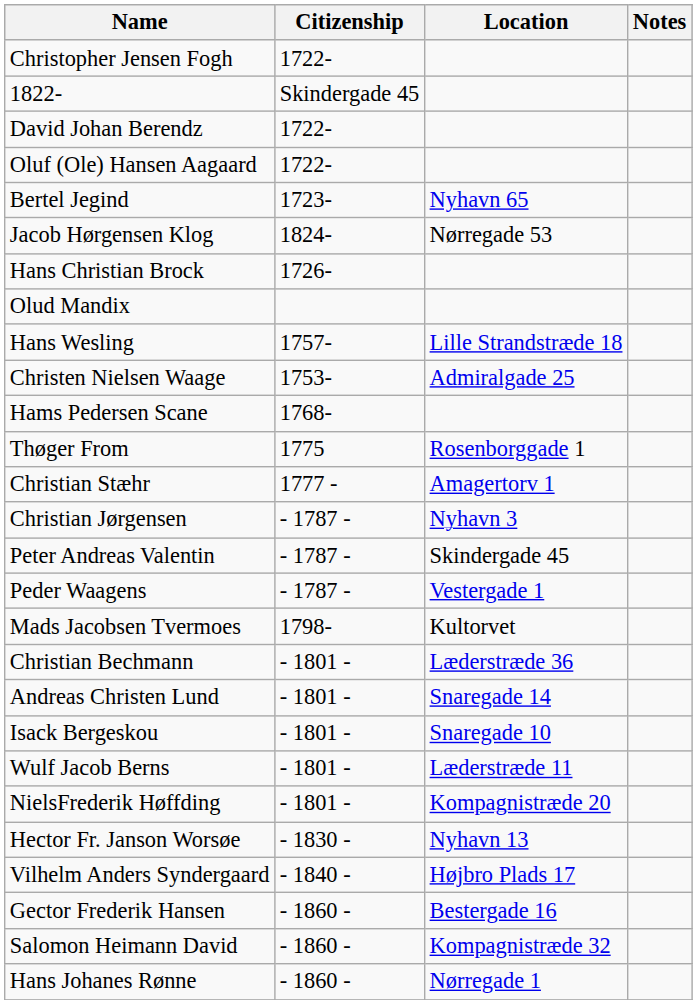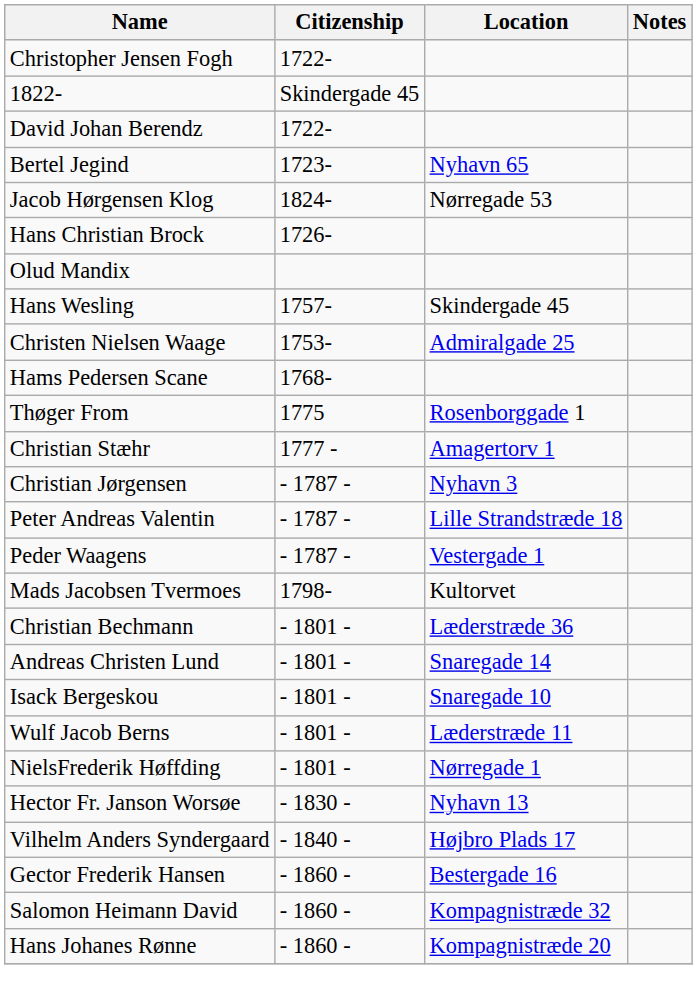 <table class="wikitable">
 <tr style="background:#CCCCCC">
 <th>Name</th>
 <th>Citizenship</th>
 <th>Location</th>
 <th>Notes</th>
 </tr>
 <tr>
 <td>Christopher Jensen Fogh</td>
 <td>1722-</td>
 <td></td>
 <td></td>
 </tr>
 <tr>
 <td Bicolai Wesling>1822-</td>
 <td>Skindergade 45</td>
 <td></td>
 <td></td>
 </tr>
 <tr>
 <td>David Johan Berendz</td>
-<td>1722-</td>
-<td></td>
-<td></td>
-</tr>
-<tr>
-<td>Oluf (Ole) Hansen Aagaard</td>
 <td>1722-</td>
 <td></td>
 <td></td>
 </tr>
 <tr>
 <td>Bertel Jegind</td>
 <td>1723-</td>
 <td><a href='#'>Nyhavn 65</a></td>
 <td></td>
 </tr>
 <tr>
 <td>Jacob Hørgensen Klog</td>
 <td>1824-</td>
 <td>Nørregade 53</td>
 <td></td>
 </tr>
 <tr>
 <td>Hans Christian Brock</td>
 <td>1726-</td>
 <td></td>
 <td></td>
 </tr>
 <tr>
 <td>Olud Mandix</td>
 <td></td>
 <td></td>
 <td></td>
 </tr>
 <tr>
 <td>Hans Wesling</td>
 <td>1757-</td>
-<td><a href='#'>Lille Strandstræde 18</a></td>
+<td>Skindergade 45</td>
 <td></td>
 </tr>
 <tr>
 <td>Christen Nielsen Waage</td>
 <td>1753-</td>
 <td><a href='#'>Admiralgade 25</a></td>
 <td></td>
 </tr>
 <tr>
 <td>Hams Pedersen Scane</td>
 <td>1768-</td>
 <td></td>
 <td></td>
 </tr>
 <tr>
 <td>Thøger From</td>
 <td>1775</td>
 <td><a href='#'>Rosenborggade</a> 1</td>
 <td></td>
 </tr>
 <tr>
 <td>Christian Stæhr</td>
 <td>1777 -</td>
 <td><a href='#'>Amagertorv 1</a></td>
 <td></td>
 </tr>
 <tr>
 <td>Christian Jørgensen</td>
 <td>- 1787 -</td>
 <td><a href='#'>Nyhavn 3</a></td>
 <td></td>
 </tr>
 <tr>
 <td>Peter Andreas Valentin</td>
 <td>- 1787 -</td>
-<td>Skindergade 45</td>
+<td><a href='#'>Lille Strandstræde 18</a></td>
 <td></td>
 </tr>
 <tr>
 <td>Peder Waagens</td>
 <td>- 1787 -</td>
 <td><a href='#'>Vestergade 1</a></td>
 <td></td>
 </tr>
 <tr>
 <td>Mads Jacobsen Tvermoes</td>
 <td>1798-</td>
 <td>Kultorvet</td>
 <td></td>
 </tr>
 <tr>
 <td>Christian Bechmann</td>
 <td>- 1801 -</td>
 <td><a href='#'>Læderstræde 36</a></td>
 <td></td>
 </tr>
 <tr>
 <td>Andreas Christen Lund</td>
 <td>- 1801 -</td>
 <td><a href='#'>Snaregade 14</a></td>
 <td></td>
 </tr>
 <tr>
 <td>Isack Bergeskou</td>
 <td>- 1801 -</td>
 <td><a href='#'>Snaregade 10</a></td>
 <td></td>
 </tr>
 <tr>
 <td>Wulf Jacob Berns</td>
 <td>- 1801 -</td>
 <td><a href='#'>Læderstræde 11</a></td>
 <td></td>
 </tr>
 <tr>
 <td>NielsFrederik Høffding</td>
 <td>- 1801 -</td>
-<td><a href='#'>Kompagnistræde 20</a></td>
+<td><a href='#'>Nørregade 1</a></td>
 <td></td>
 </tr>
 <tr>
 <td>Hector Fr. Janson Worsøe</td>
 <td>- 1830 -</td>
 <td><a href='#'>Nyhavn 13</a></td>
 <td></td>
 </tr>
 <tr>
 <td>Vilhelm Anders Syndergaard</td>
 <td>- 1840 -</td>
 <td><a href='#'>Højbro Plads 17</a></td>
 <td></td>
 </tr>
 <tr>
 <td>Gector Frederik Hansen</td>
 <td>- 1860 -</td>
 <td><a href='#'>Bestergade 16</a></td>
 <td></td>
 </tr>
 <tr>
 <td>Salomon Heimann David</td>
 <td>- 1860 -</td>
 <td><a href='#'>Kompagnistræde 32</a></td>
 <td></td>
 </tr>
 <tr>
 <td>Hans Johanes Rønne</td>
 <td>- 1860 -</td>
-<td><a href='#'>Nørregade 1</a></td>
+<td><a href='#'>Kompagnistræde 20</a></td>
 <td></td>
 </tr>
 <tr>
 </tr>
 </table>
